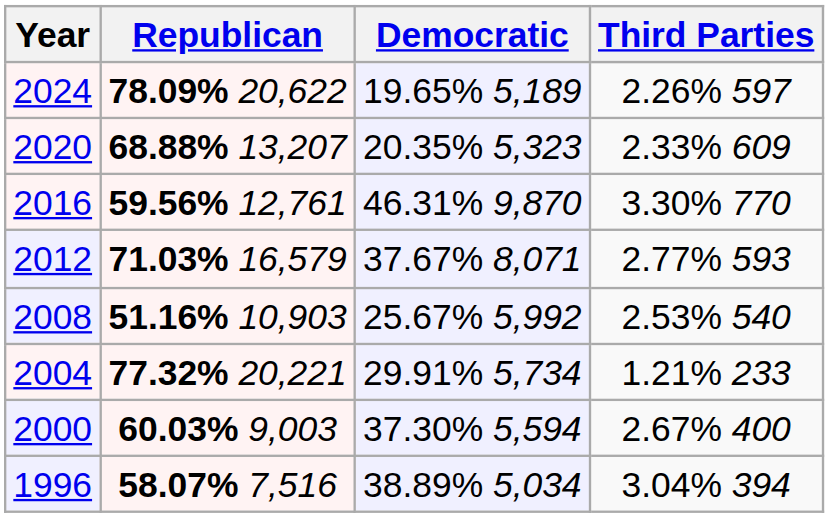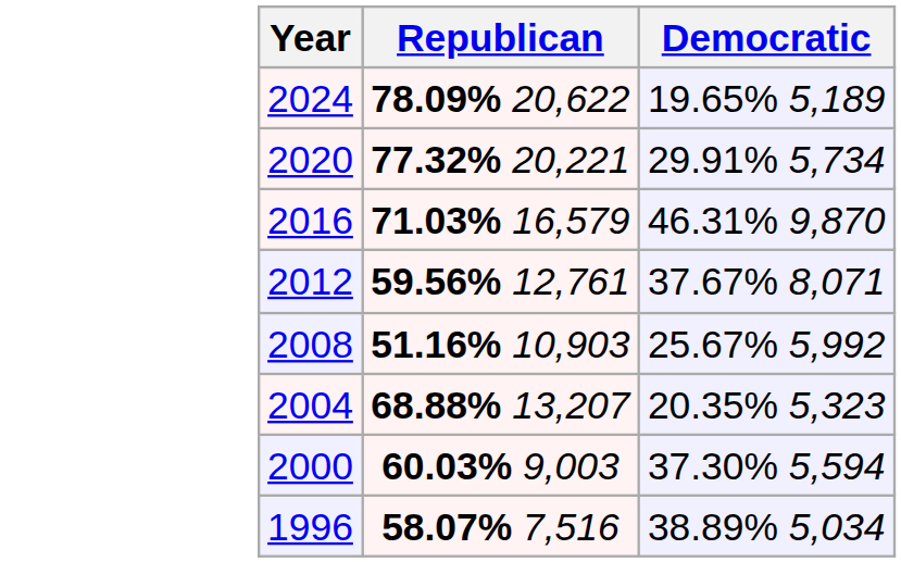 <table class="wikitable" style="float:right; font-size:95%;">
 <tr bgcolor=lightgrey>
 <th>Year</th>
 <th><a href='#'>Republican</a></th>
 <th><a href='#'>Democratic</a></th>
-<th><a href='#'>Third Parties</a></th>
 </tr>
 <tr>
 <td align="center" bgcolor="#fff3f3"><a href='#'>2024</a></td>
 <td align="center" bgcolor="#fff3f3"><strong>78.09%</strong> <em>20,622</em></td>
 <td align="center" bgcolor="#f0f0ff">19.65% <em>5,189</em></td>
-<td align="center">2.26% <em>597</em></td>
 </tr>
 <tr>
 <td align="center" bgcolor="#fff3f3"><a href='#'>2020</a></td>
-<td align="center" bgcolor="#fff3f3"><strong>68.88%</strong> <em>13,207</em></td>
-<td align="center" bgcolor="#f0f0ff">20.35% <em>5,323</em></td>
-<td align="center">2.33% <em>609</em></td>
+<td align="center" bgcolor="#fff3f3"><strong>77.32%</strong> <em>20,221</em></td>
+<td align="center" bgcolor="#f0f0ff">29.91% <em>5,734</em></td>
 </tr>
 <tr>
 <td align="center" bgcolor="#fff3f3"><a href='#'>2016</a></td>
-<td align="center" bgcolor="#fff3f3"><strong>59.56%</strong> <em>12,761</em></td>
+<td align="center" bgcolor="#fff3f3"><strong>71.03%</strong> <em>16,579</em></td>
 <td align="center" bgcolor="#f0f0ff">46.31% <em>9,870</em></td>
-<td align="center">3.30% <em>770</em></td>
 </tr>
 <tr>
 <td align="center" bgcolor="#f0f0ff"><a href='#'>2012</a></td>
-<td align="center" bgcolor="#fff3f3"><strong>71.03%</strong> <em>16,579</em></td>
+<td align="center" bgcolor="#fff3f3"><strong>59.56%</strong> <em>12,761</em></td>
 <td align="center" bgcolor="#f0f0ff">37.67% <em>8,071</em></td>
-<td align="center">2.77% <em>593</em></td>
 </tr>
 <tr>
 <td align="center" bgcolor="#f0f0ff"><a href='#'>2008</a></td>
 <td align="center" bgcolor="#fff3f3"><strong>51.16%</strong> <em>10,903</em></td>
 <td align="center" bgcolor="#f0f0ff">25.67% <em>5,992</em></td>
-<td align="center">2.53% <em>540</em></td>
 </tr>
 <tr>
 <td align="center" bgcolor="#fff3f3"><a href='#'>2004</a></td>
-<td align="center" bgcolor="#fff3f3"><strong>77.32%</strong> <em>20,221</em></td>
-<td align="center" bgcolor="#f0f0ff">29.91% <em>5,734</em></td>
-<td align="center">1.21% <em>233</em></td>
+<td align="center" bgcolor="#fff3f3"><strong>68.88%</strong> <em>13,207</em></td>
+<td align="center" bgcolor="#f0f0ff">20.35% <em>5,323</em></td>
 </tr>
 <tr>
 <td align="center" bgcolor="#f0f0ff"><a href='#'>2000</a></td>
 <td align="center" bgcolor="#fff3f3"><strong>60.03%</strong> <em>9,003</em></td>
 <td align="center" bgcolor="#f0f0ff">37.30% <em>5,594</em></td>
-<td align="center">2.67% <em>400</em></td>
 </tr>
 <tr>
 <td align="center" bgcolor="#f0f0ff"><a href='#'>1996</a></td>
 <td align="center" bgcolor="#fff3f3"><strong>58.07%</strong> <em>7,516</em></td>
 <td align="center" bgcolor="#f0f0ff">38.89% <em>5,034</em></td>
-<td align="center">3.04% <em>394</em></td>
 </tr>
 </table>
